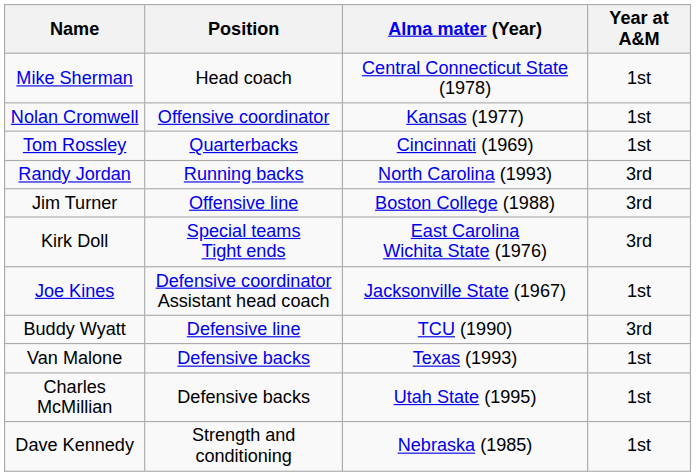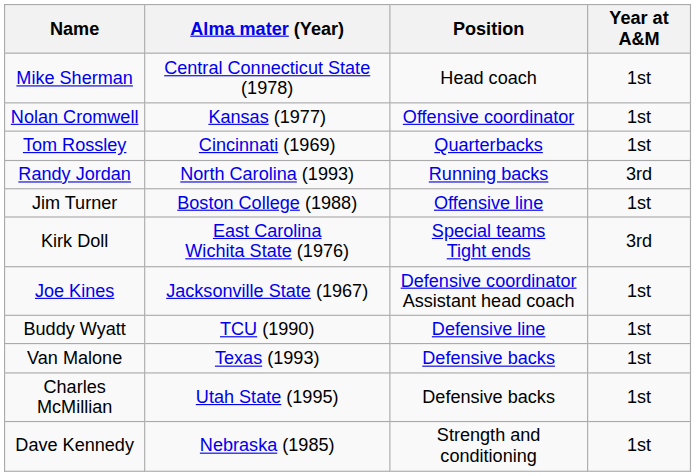 <table class="wikitable">
 <tr>
 <th>Name</th>
+<th><a href='#'>Alma mater</a> (Year)</th>
 <th>Position</th>
-<th><a href='#'>Alma mater</a> (Year)</th>
 <th>Year at A&M</th>
 </tr>
 <tr style="text-align:center;">
 <td><a href='#'>Mike Sherman</a></td>
+<td><a href='#'>Central Connecticut State</a> (1978)</td>
 <td>Head coach</td>
-<td><a href='#'>Central Connecticut State</a> (1978)</td>
 <td>1st</td>
 </tr>
 <tr style="text-align:center;">
 <td><a href='#'>Nolan Cromwell</a></td>
+<td><a href='#'>Kansas</a> (1977)</td>
 <td><a href='#'>Offensive coordinator</a></td>
-<td><a href='#'>Kansas</a> (1977)</td>
 <td>1st</td>
 </tr>
 <tr style="text-align:center;">
 <td><a href='#'>Tom Rossley</a></td>
+<td><a href='#'>Cincinnati</a> (1969)</td>
 <td><a href='#'>Quarterbacks</a></td>
-<td><a href='#'>Cincinnati</a> (1969)</td>
 <td>1st</td>
 </tr>
 <tr style="text-align:center;">
 <td><a href='#'>Randy Jordan</a></td>
+<td><a href='#'>North Carolina</a> (1993)</td>
 <td><a href='#'>Running backs</a></td>
-<td><a href='#'>North Carolina</a> (1993)</td>
 <td>3rd</td>
 </tr>
 <tr style="text-align:center;">
 <td>Jim Turner</td>
+<td><a href='#'>Boston College</a> (1988)</td>
 <td><a href='#'>Offensive line</a></td>
-<td><a href='#'>Boston College</a> (1988)</td>
-<td>3rd</td>
+<td>1st</td>
 </tr>
 <tr style="text-align:center;">
 <td>Kirk Doll</td>
+<td><a href='#'>East Carolina</a><br><a href='#'>Wichita State</a> (1976)</td>
 <td><a href='#'>Special teams</a><br><a href='#'>Tight ends</a></td>
-<td><a href='#'>East Carolina</a><br><a href='#'>Wichita State</a> (1976)</td>
 <td>3rd</td>
 </tr>
 <tr style="text-align:center;">
 <td><a href='#'>Joe Kines</a></td>
+<td><a href='#'>Jacksonville State</a> (1967)</td>
 <td><a href='#'>Defensive coordinator</a><br>Assistant head coach</td>
-<td><a href='#'>Jacksonville State</a> (1967)</td>
 <td>1st</td>
 </tr>
 <tr style="text-align:center;">
 <td>Buddy Wyatt</td>
+<td><a href='#'>TCU</a> (1990)</td>
 <td><a href='#'>Defensive line</a></td>
-<td><a href='#'>TCU</a> (1990)</td>
-<td>3rd</td>
+<td>1st</td>
 </tr>
 <tr style="text-align:center;">
 <td>Van Malone</td>
+<td><a href='#'>Texas</a> (1993)</td>
 <td><a href='#'>Defensive backs</a></td>
-<td><a href='#'>Texas</a> (1993)</td>
 <td>1st</td>
 </tr>
 <tr style="text-align:center;">
 <td>Charles McMillian</td>
+<td><a href='#'>Utah State</a> (1995)</td>
 <td>Defensive backs</td>
-<td><a href='#'>Utah State</a> (1995)</td>
 <td>1st</td>
 </tr>
 <tr style="text-align:center;">
 <td>Dave Kennedy</td>
+<td><a href='#'>Nebraska</a> (1985)</td>
 <td>Strength and conditioning</td>
-<td><a href='#'>Nebraska</a> (1985)</td>
 <td>1st</td>
 </tr>
 </table>
